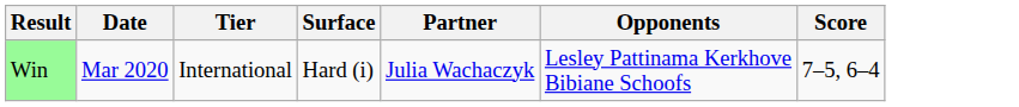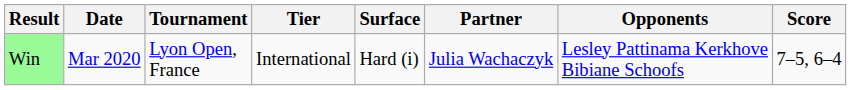 <table class=wikitable>
 <tr>
 <th>Result</th>
 <th>Date</th>
+<th>Tournament</th>
 <th>Tier</th>
 <th>Surface</th>
 <th>Partner</th>
 <th>Opponents</th>
 <th>Score</th>
 </tr>
 <tr>
 <td bgcolor=98FB98>Win</td>
 <td><a href='#'>Mar 2020</a></td>
+<td><a href='#'>Lyon Open</a>,<br> France</td>
 <td>International</td>
 <td>Hard (i)</td>
 <td> <a href='#'>Julia Wachaczyk</a></td>
 <td> <a href='#'>Lesley Pattinama Kerkhove</a> <br>  <a href='#'>Bibiane Schoofs</a></td>
 <td>7–5, 6–4</td>
 </tr>
 </table>
